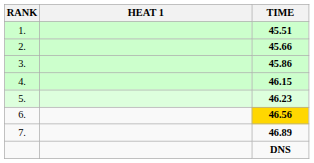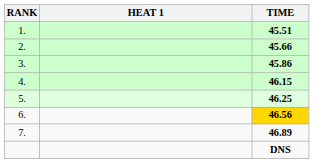 <table class="wikitable" style="border-collapse: collapse; font-size: 90%;">
 <tr>
 <th>RANK</th>
 <th style="width: 20em">HEAT 1</th>
 <th style="width: 5em">TIME</th>
 </tr>
 <tr style="background:#ccffcc;">
 <td align="center">1.</td>
 <td></td>
 <td align="center"><strong>45.51</strong></td>
 </tr>
 <tr style="background:#ccffcc;">
 <td align="center">2.</td>
 <td></td>
 <td align="center"><strong>45.66</strong></td>
 </tr>
 <tr style="background:#ccffcc;">
 <td align="center">3.</td>
 <td></td>
 <td align="center"><strong>45.86</strong></td>
 </tr>
 <tr style="background:#ccffcc;">
 <td align="center">4.</td>
 <td></td>
 <td align="center"><strong>46.15</strong></td>
 </tr>
 <tr style="background:#ddffdd;">
 <td align="center">5.</td>
 <td></td>
-<td align="center"><strong>46.23</strong></td>
+<td align="center"><strong>46.25</strong></td>
 </tr>
 <tr>
 <td align="center">6.</td>
 <td></td>
 <td align="center" style="background: gold;"><strong>46.56</strong></td>
 </tr>
 <tr>
 <td align="center">7.</td>
 <td></td>
 <td align="center"><strong>46.89</strong></td>
 </tr>
 <tr>
 <td align="center"></td>
 <td></td>
 <td align="center"><strong>DNS</strong></td>
 </tr>
 </table>
